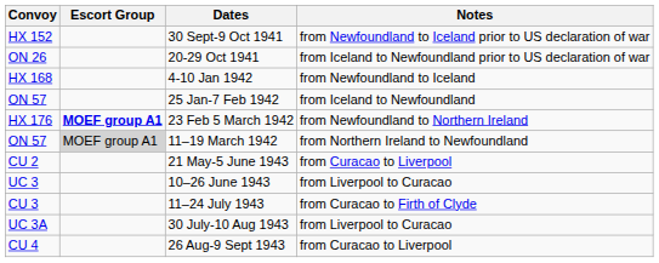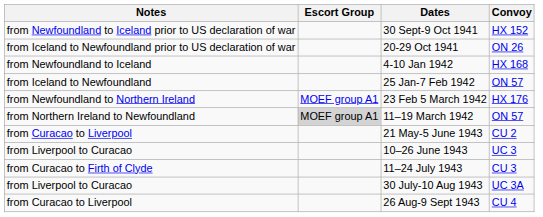 <table class="wikitable">
 <tr>
-<th>Convoy</th>
+<th>Notes</th>
 <th>Escort Group</th>
 <th>Dates</th>
-<th>Notes</th>
+<th>Convoy</th>
 </tr>
 <tr>
-<td><a href='#'>HX 152</a></td>
+<td>from <a href='#'>Newfoundland</a> to <a href='#'>Iceland</a> prior to US declaration of war</td>
 <td></td>
 <td>30 Sept-9 Oct 1941</td>
-<td>from <a href='#'>Newfoundland</a> to <a href='#'>Iceland</a> prior to US declaration of war</td>
+<td><a href='#'>HX 152</a></td>
 </tr>
 <tr>
-<td><a href='#'>ON 26</a></td>
+<td>from Iceland to Newfoundland prior to US declaration of war</td>
 <td></td>
 <td>20-29 Oct 1941</td>
-<td>from Iceland to Newfoundland prior to US declaration of war</td>
+<td><a href='#'>ON 26</a></td>
 </tr>
 <tr>
-<td><a href='#'>HX 168</a></td>
+<td>from Newfoundland to Iceland</td>
 <td></td>
 <td>4-10 Jan 1942</td>
-<td>from Newfoundland to Iceland</td>
+<td><a href='#'>HX 168</a></td>
 </tr>
 <tr>
-<td><a href='#'>ON 57</a></td>
+<td>from Iceland to Newfoundland</td>
 <td></td>
 <td>25 Jan-7 Feb 1942</td>
-<td>from Iceland to Newfoundland</td>
+<td><a href='#'>ON 57</a></td>
 </tr>
 <tr>
+<td>from Newfoundland to <a href='#'>Northern Ireland</a></td>
+<td><a href='#'>MOEF group A1</a></td>
+<td>23 Feb 5 March 1942</td>
 <td><a href='#'>HX 176</a></td>
-<td><strong><a href='#'>MOEF group A1</a></strong></td>
-<td>23 Feb 5 March 1942</td>
-<td>from Newfoundland to <a href='#'>Northern Ireland</a></td>
 </tr>
 <tr>
-<td><a href='#'>ON 57</a></td>
+<td>from Northern Ireland to Newfoundland</td>
 <td style="background: lightgrey;">MOEF group A1</td>
 <td>11–19 March 1942</td>
-<td>from Northern Ireland to Newfoundland</td>
+<td><a href='#'>ON 57</a></td>
 </tr>
 <tr>
-<td><a href='#'>CU 2</a></td>
+<td>from <a href='#'>Curacao</a> to <a href='#'>Liverpool</a></td>
 <td></td>
 <td>21 May-5 June 1943</td>
-<td>from <a href='#'>Curacao</a> to <a href='#'>Liverpool</a></td>
+<td><a href='#'>CU 2</a></td>
 </tr>
 <tr>
-<td><a href='#'>UC 3</a></td>
+<td>from Liverpool to Curacao</td>
 <td></td>
 <td>10–26 June 1943</td>
-<td>from Liverpool to Curacao</td>
+<td><a href='#'>UC 3</a></td>
 </tr>
 <tr>
-<td><a href='#'>CU 3</a></td>
+<td>from Curacao to <a href='#'>Firth of Clyde</a></td>
 <td></td>
 <td>11–24 July 1943</td>
-<td>from Curacao to <a href='#'>Firth of Clyde</a></td>
+<td><a href='#'>CU 3</a></td>
 </tr>
 <tr>
-<td><a href='#'>UC 3A</a></td>
+<td>from Liverpool to Curacao</td>
 <td></td>
 <td>30 July-10 Aug 1943</td>
-<td>from Liverpool to Curacao</td>
+<td><a href='#'>UC 3A</a></td>
 </tr>
 <tr>
-<td><a href='#'>CU 4</a></td>
+<td>from Curacao to Liverpool</td>
 <td></td>
 <td>26 Aug-9 Sept 1943</td>
-<td>from Curacao to Liverpool</td>
+<td><a href='#'>CU 4</a></td>
 </tr>
 </table>
